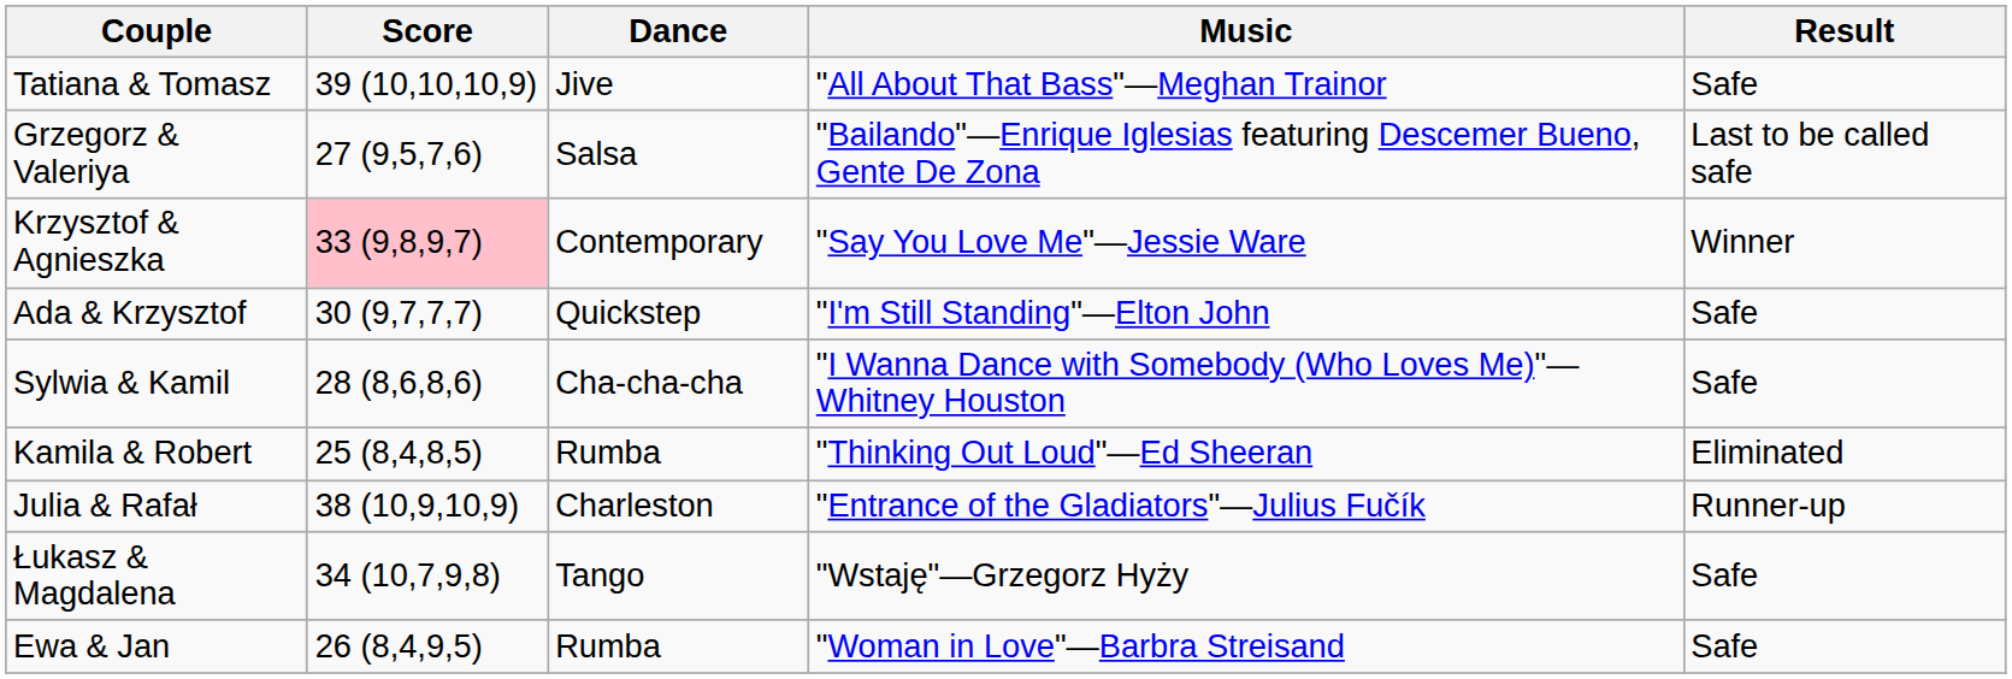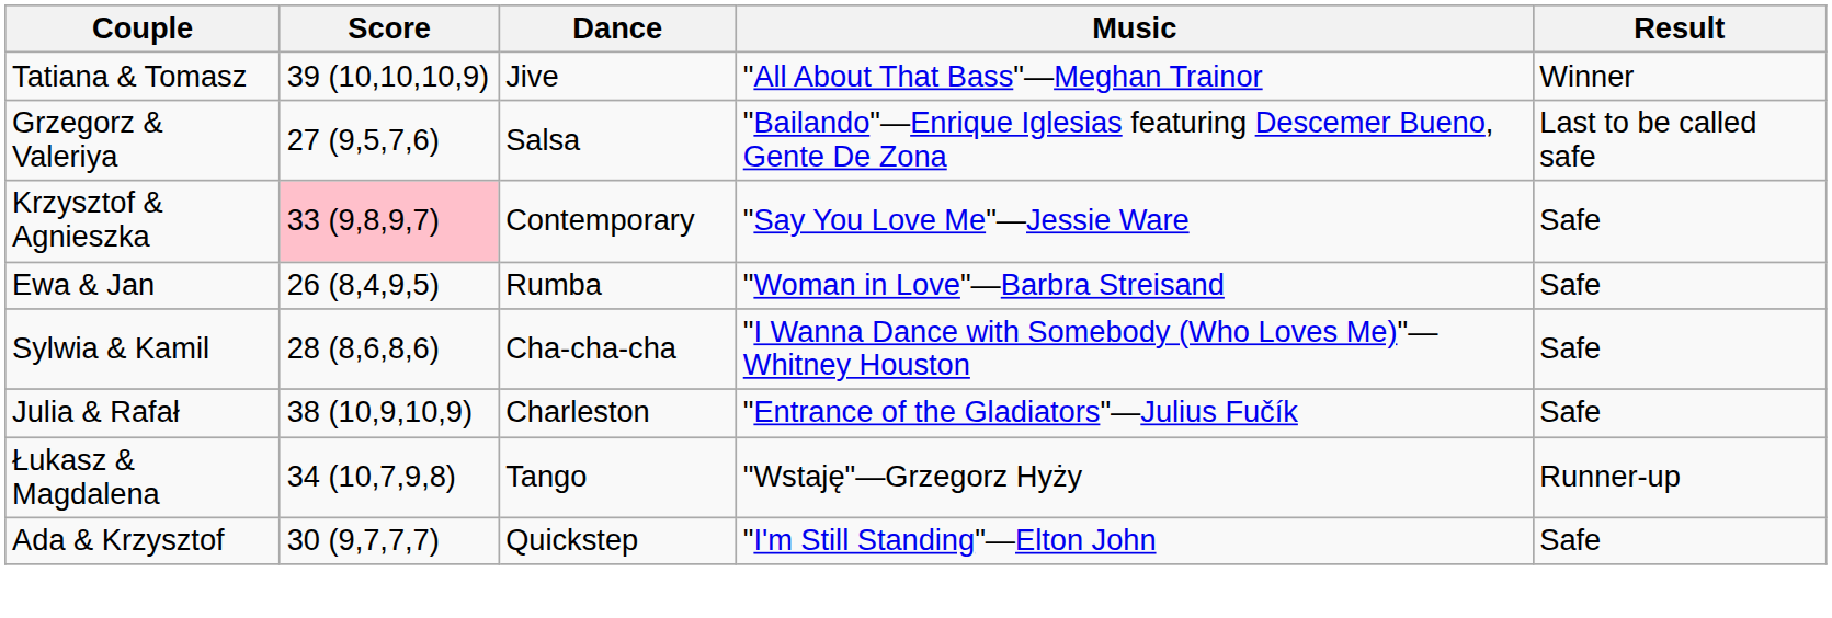 <table class="wikitable">
 <tr>
 <th width="140">Couple</th>
 <th width="110">Score</th>
 <th width="120">Dance</th>
 <th width="420">Music</th>
 <th width="150">Result</th>
 </tr>
 <tr>
 <td>Tatiana & Tomasz</td>
 <td>39 (10,10,10,9)</td>
 <td>Jive</td>
 <td>"<a href='#'>All About That Bass</a>"—<a href='#'>Meghan Trainor</a></td>
-<td>Safe</td>
+<td>Winner</td>
 </tr>
 <tr>
 <td>Grzegorz & Valeriya</td>
 <td>27 (9,5,7,6)</td>
 <td>Salsa</td>
 <td>"<a href='#'>Bailando</a>"—<a href='#'>Enrique Iglesias</a> featuring <a href='#'>Descemer Bueno</a>, <a href='#'>Gente De Zona</a></td>
 <td>Last to be called safe</td>
 </tr>
 <tr>
 <td>Krzysztof & Agnieszka</td>
 <td style="background: pink;">33 (9,8,9,7)</td>
 <td>Contemporary</td>
 <td>"<a href='#'>Say You Love Me</a>"—<a href='#'>Jessie Ware</a></td>
-<td>Winner</td>
+<td>Safe</td>
 </tr>
 <tr>
-<td>Ada & Krzysztof</td>
-<td>30 (9,7,7,7)</td>
-<td>Quickstep</td>
-<td>"<a href='#'>I'm Still Standing</a>"—<a href='#'>Elton John</a></td>
+<td>Ewa & Jan</td>
+<td>26 (8,4,9,5)</td>
+<td>Rumba</td>
+<td>"<a href='#'>Woman in Love</a>"—<a href='#'>Barbra Streisand</a></td>
 <td>Safe</td>
 </tr>
 <tr>
 <td>Sylwia & Kamil</td>
 <td>28 (8,6,8,6)</td>
 <td>Cha-cha-cha</td>
 <td>"<a href='#'>I Wanna Dance with Somebody (Who Loves Me)</a>"—<a href='#'>Whitney Houston</a></td>
 <td>Safe</td>
 </tr>
 <tr>
-<td>Kamila & Robert</td>
-<td>25 (8,4,8,5)</td>
-<td>Rumba</td>
-<td>"<a href='#'>Thinking Out Loud</a>"—<a href='#'>Ed Sheeran</a></td>
-<td>Eliminated</td>
-</tr>
-<tr>
 <td>Julia & Rafał</td>
 <td>38 (10,9,10,9)</td>
 <td>Charleston</td>
 <td>"<a href='#'>Entrance of the Gladiators</a>"—<a href='#'>Julius Fučík</a></td>
-<td>Runner-up</td>
+<td>Safe</td>
 </tr>
 <tr>
 <td>Łukasz & Magdalena</td>
 <td>34 (10,7,9,8)</td>
 <td>Tango</td>
 <td>"Wstaję"—Grzegorz Hyży</td>
-<td>Safe</td>
+<td>Runner-up</td>
 </tr>
 <tr>
-<td>Ewa & Jan</td>
-<td>26 (8,4,9,5)</td>
-<td>Rumba</td>
-<td>"<a href='#'>Woman in Love</a>"—<a href='#'>Barbra Streisand</a></td>
+<td>Ada & Krzysztof</td>
+<td>30 (9,7,7,7)</td>
+<td>Quickstep</td>
+<td>"<a href='#'>I'm Still Standing</a>"—<a href='#'>Elton John</a></td>
 <td>Safe</td>
 </tr>
 </table>
